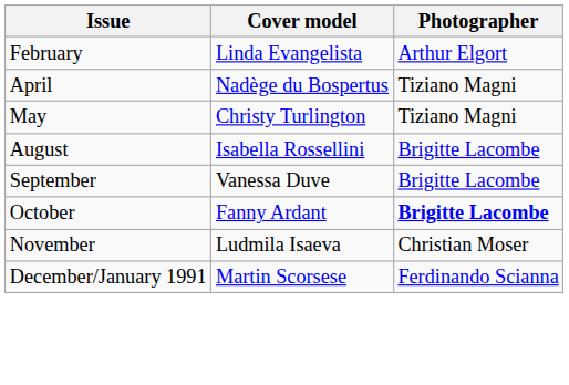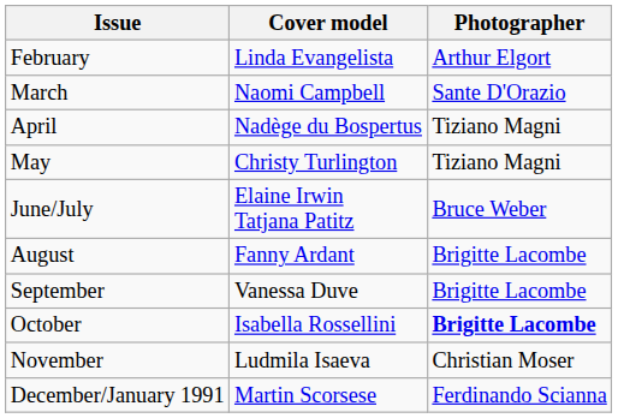 <table class="sortable wikitable">
 <tr>
 <th>Issue</th>
 <th>Cover model</th>
 <th>Photographer</th>
 </tr>
 <tr>
 <td>February</td>
 <td><a href='#'>Linda Evangelista</a></td>
 <td><a href='#'>Arthur Elgort</a></td>
 </tr>
 <tr>
+<td>March</td>
+<td><a href='#'>Naomi Campbell</a></td>
+<td><a href='#'>Sante D'Orazio</a></td>
+</tr>
+<tr>
 <td>April</td>
 <td><a href='#'>Nadège du Bospertus</a></td>
 <td>Tiziano Magni</td>
 </tr>
 <tr>
 <td>May</td>
 <td><a href='#'>Christy Turlington</a></td>
 <td>Tiziano Magni</td>
 </tr>
 <tr>
+<td>June/July</td>
+<td><a href='#'>Elaine Irwin</a><br><a href='#'>Tatjana Patitz</a></td>
+<td><a href='#'>Bruce Weber</a></td>
+</tr>
+<tr>
 <td>August</td>
-<td><a href='#'>Isabella Rossellini</a></td>
+<td><a href='#'>Fanny Ardant</a></td>
 <td><a href='#'>Brigitte Lacombe</a></td>
 </tr>
 <tr>
 <td>September</td>
 <td>Vanessa Duve</td>
 <td><a href='#'>Brigitte Lacombe</a></td>
 </tr>
 <tr>
 <td>October</td>
-<td><a href='#'>Fanny Ardant</a></td>
+<td><a href='#'>Isabella Rossellini</a></td>
 <td><strong><a href='#'>Brigitte Lacombe</a></strong></td>
 </tr>
 <tr>
 <td>November</td>
 <td>Ludmila Isaeva</td>
 <td>Christian Moser</td>
 </tr>
 <tr>
 <td>December/January 1991</td>
 <td><a href='#'>Martin Scorsese</a></td>
 <td><a href='#'>Ferdinando Scianna</a></td>
 </tr>
 </table>
